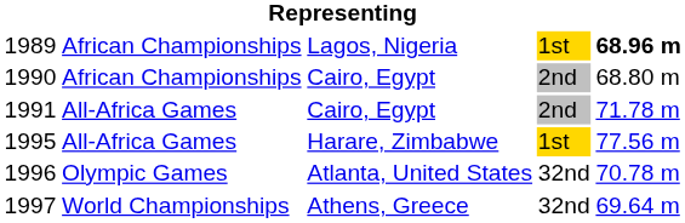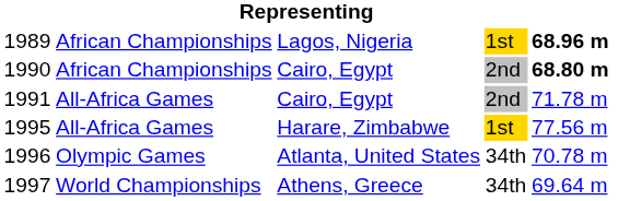 <table>
 <tr>
 <th colspan="5">Representing </th>
 </tr>
 <tr>
 <td>1989</td>
 <td><a href='#'>African Championships</a></td>
 <td><a href='#'>Lagos, Nigeria</a></td>
 <td bgcolor="gold">1st</td>
 <td><strong>68.96 m</strong></td>
 </tr>
 <tr>
 <td>1990</td>
 <td><a href='#'>African Championships</a></td>
 <td><a href='#'>Cairo, Egypt</a></td>
 <td bgcolor="silver">2nd</td>
-<td>68.80 m</td>
+<td><strong>68.80 m</strong></td>
 </tr>
 <tr>
 <td>1991</td>
 <td><a href='#'>All-Africa Games</a></td>
 <td><a href='#'>Cairo, Egypt</a></td>
 <td bgcolor="silver">2nd</td>
 <td><a href='#'>71.78 m</a></td>
 </tr>
 <tr>
 <td>1995</td>
 <td><a href='#'>All-Africa Games</a></td>
 <td><a href='#'>Harare, Zimbabwe</a></td>
 <td bgcolor="gold">1st</td>
 <td><a href='#'>77.56 m</a></td>
 </tr>
 <tr>
 <td>1996</td>
 <td><a href='#'>Olympic Games</a></td>
 <td><a href='#'>Atlanta, United States</a></td>
-<td>32nd</td>
+<td>34th</td>
 <td><a href='#'>70.78 m</a></td>
 </tr>
 <tr>
 <td>1997</td>
 <td><a href='#'>World Championships</a></td>
 <td><a href='#'>Athens, Greece</a></td>
-<td>32nd</td>
+<td>34th</td>
 <td><a href='#'>69.64 m</a></td>
 </tr>
 </table>
